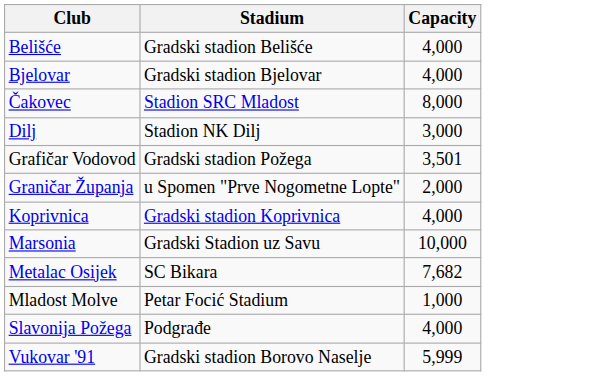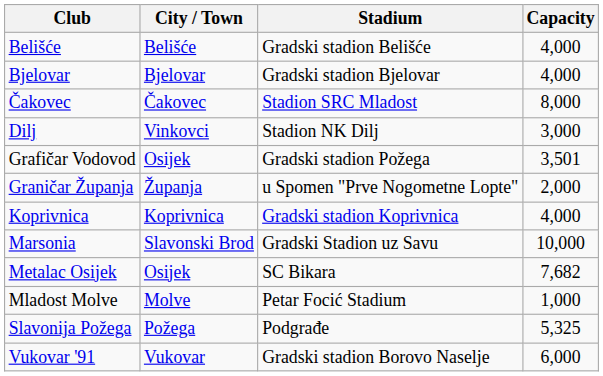 <table class="wikitable sortable">
 <tr>
 <th>Club</th>
+<th>City / Town</th>
 <th>Stadium</th>
 <th>Capacity</th>
 </tr>
 <tr>
+<td><a href='#'>Belišće</a></td>
 <td><a href='#'>Belišće</a></td>
 <td>Gradski stadion Belišće</td>
 <td align="center">4,000</td>
 </tr>
 <tr>
 <td><a href='#'>Bjelovar</a></td>
+<td><a href='#'>Bjelovar</a></td>
 <td>Gradski stadion Bjelovar</td>
 <td align="center">4,000</td>
 </tr>
 <tr>
+<td><a href='#'>Čakovec</a></td>
 <td><a href='#'>Čakovec</a></td>
 <td><a href='#'>Stadion SRC Mladost</a></td>
 <td align="center">8,000</td>
 </tr>
 <tr>
 <td><a href='#'>Dilj</a></td>
+<td><a href='#'>Vinkovci</a></td>
 <td>Stadion NK Dilj</td>
 <td align="center">3,000</td>
 </tr>
 <tr>
 <td>Grafičar Vodovod</td>
+<td><a href='#'>Osijek</a></td>
 <td>Gradski stadion Požega</td>
 <td align="center">3,501</td>
 </tr>
 <tr>
 <td><a href='#'>Graničar Županja</a></td>
+<td><a href='#'>Županja</a></td>
 <td>u Spomen "Prve Nogometne Lopte"</td>
 <td align="center">2,000</td>
 </tr>
 <tr>
+<td><a href='#'>Koprivnica</a></td>
 <td><a href='#'>Koprivnica</a></td>
 <td><a href='#'>Gradski stadion Koprivnica</a></td>
 <td align="center">4,000</td>
 </tr>
 <tr>
 <td><a href='#'>Marsonia</a></td>
+<td><a href='#'>Slavonski Brod</a></td>
 <td>Gradski Stadion uz Savu</td>
 <td align="center">10,000</td>
 </tr>
 <tr>
 <td><a href='#'>Metalac Osijek</a></td>
+<td><a href='#'>Osijek</a></td>
 <td>SC Bikara</td>
 <td align="center">7,682</td>
 </tr>
 <tr>
 <td>Mladost Molve</td>
+<td><a href='#'>Molve</a></td>
 <td>Petar Focić Stadium</td>
 <td align="center">1,000</td>
 </tr>
 <tr>
 <td><a href='#'>Slavonija Požega</a></td>
+<td><a href='#'>Požega</a></td>
 <td>Podgrađe</td>
-<td align="center">4,000</td>
+<td align="center">5,325</td>
 </tr>
 <tr>
 <td><a href='#'>Vukovar '91</a></td>
+<td><a href='#'>Vukovar</a></td>
 <td>Gradski stadion Borovo Naselje</td>
-<td align="center">5,999</td>
+<td align="center">6,000</td>
 </tr>
 </table>
